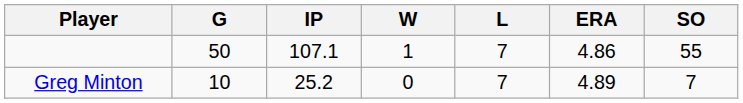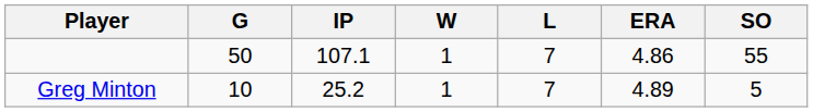 <table class="wikitable sortable">
 <tr>
 <th bgcolor="#DDDDFF" width="16%">Player</th>
 <th bgcolor="#DDDDFF" width="9%">G</th>
 <th bgcolor="#DDDDFF" width="9%">IP</th>
 <th bgcolor="#DDDDFF" width="9%">W</th>
 <th bgcolor="#DDDDFF" width="9%">L</th>
 <th bgcolor="#DDDDFF" width="9%">ERA</th>
 <th bgcolor="#DDDDFF" width="9%">SO</th>
 </tr>
 <tr align="center">
 <td></td>
 <td>50</td>
 <td>107.1</td>
 <td>1</td>
 <td>7</td>
 <td>4.86</td>
 <td>55</td>
 </tr>
 <tr align="center">
 <td><a href='#'>Greg Minton</a></td>
 <td>10</td>
 <td>25.2</td>
-<td>0</td>
+<td>1</td>
 <td>7</td>
 <td>4.89</td>
-<td>7</td>
+<td>5</td>
 </tr>
 </table>
